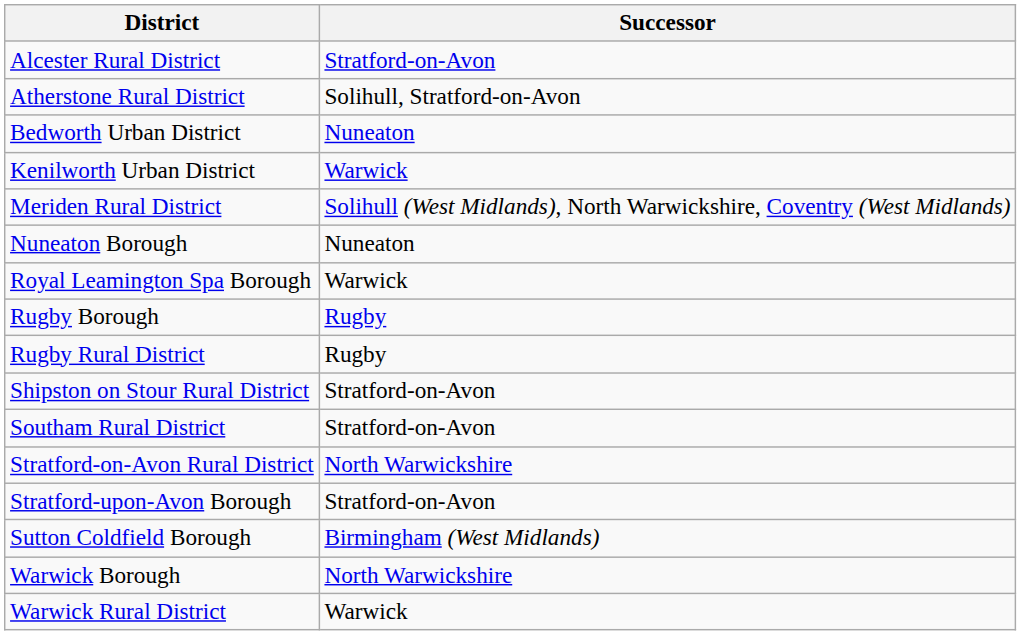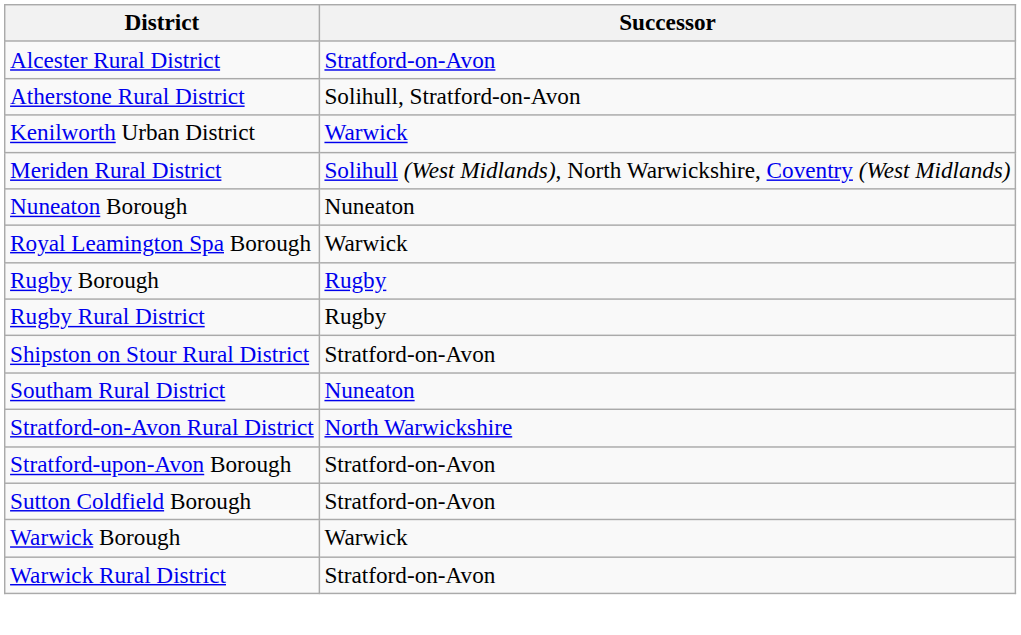 <table class="wikitable">
 <tr>
 <th>District</th>
 <th>Successor</th>
 </tr>
 <tr>
 <td><a href='#'>Alcester Rural District</a></td>
 <td><a href='#'>Stratford-on-Avon</a></td>
 </tr>
 <tr>
 <td><a href='#'>Atherstone Rural District</a></td>
 <td>Solihull, Stratford-on-Avon</td>
-</tr>
-<tr>
-<td><a href='#'>Bedworth</a> Urban District</td>
-<td><a href='#'>Nuneaton</a></td>
 </tr>
 <tr>
 <td><a href='#'>Kenilworth</a> Urban District</td>
 <td><a href='#'>Warwick</a></td>
 </tr>
 <tr>
 <td><a href='#'>Meriden Rural District</a></td>
 <td><a href='#'>Solihull</a> <em>(West Midlands)</em>, North Warwickshire, <a href='#'>Coventry</a> <em>(West Midlands)</em></td>
 </tr>
 <tr>
 <td><a href='#'>Nuneaton</a> Borough</td>
 <td>Nuneaton</td>
 </tr>
 <tr>
 <td><a href='#'>Royal Leamington Spa</a> Borough</td>
 <td>Warwick</td>
 </tr>
 <tr>
 <td><a href='#'>Rugby</a> Borough</td>
 <td><a href='#'>Rugby</a></td>
 </tr>
 <tr>
 <td><a href='#'>Rugby Rural District</a></td>
 <td>Rugby</td>
 </tr>
 <tr>
 <td><a href='#'>Shipston on Stour Rural District</a></td>
 <td>Stratford-on-Avon</td>
 </tr>
 <tr>
 <td><a href='#'>Southam Rural District</a></td>
-<td>Stratford-on-Avon</td>
+<td><a href='#'>Nuneaton</a></td>
 </tr>
 <tr>
 <td><a href='#'>Stratford-on-Avon Rural District</a></td>
 <td><a href='#'>North Warwickshire</a></td>
 </tr>
 <tr>
 <td><a href='#'>Stratford-upon-Avon</a> Borough</td>
 <td>Stratford-on-Avon</td>
 </tr>
 <tr>
 <td><a href='#'>Sutton Coldfield</a> Borough</td>
-<td><a href='#'>Birmingham</a> <em>(West Midlands)</em></td>
+<td>Stratford-on-Avon</td>
 </tr>
 <tr>
 <td><a href='#'>Warwick</a> Borough</td>
-<td><a href='#'>North Warwickshire</a></td>
+<td>Warwick</td>
 </tr>
 <tr>
 <td><a href='#'>Warwick Rural District</a></td>
-<td>Warwick</td>
+<td>Stratford-on-Avon</td>
 </tr>
 </table>
